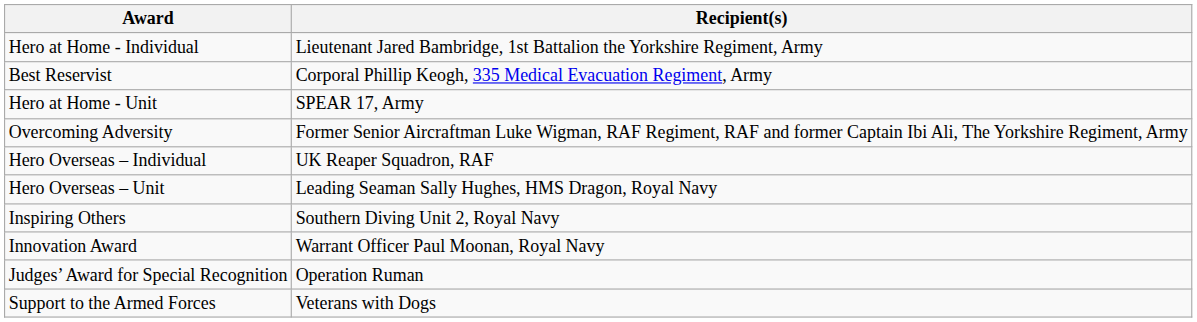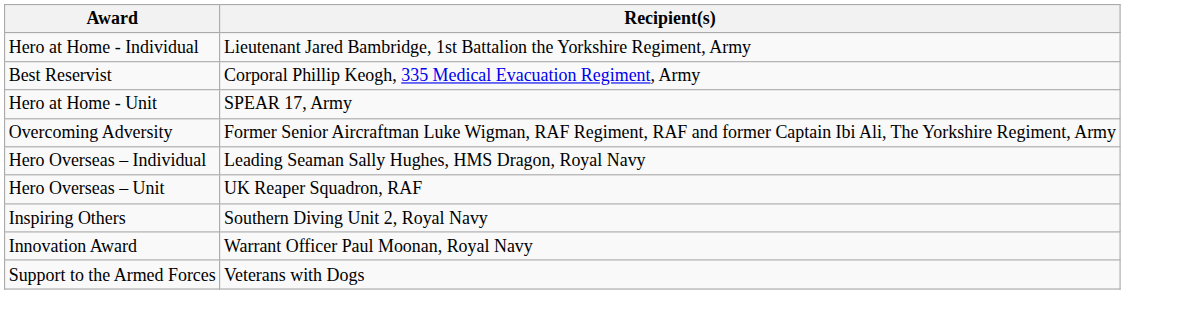 <table class="wikitable" border="1">
 <tr>
 <th>Award</th>
 <th>Recipient(s)</th>
 </tr>
 <tr>
 <td>Hero at Home - Individual</td>
 <td>Lieutenant Jared Bambridge, 1st Battalion the Yorkshire Regiment, Army</td>
 </tr>
 <tr>
 <td>Best Reservist</td>
 <td>Corporal Phillip Keogh, <a href='#'>335 Medical Evacuation Regiment</a>, Army</td>
 </tr>
 <tr>
 <td>Hero at Home - Unit</td>
 <td>SPEAR 17, Army</td>
 </tr>
 <tr>
 <td>Overcoming Adversity</td>
 <td>Former Senior Aircraftman Luke Wigman, RAF Regiment, RAF and former Captain Ibi Ali, The Yorkshire Regiment, Army</td>
 </tr>
 <tr>
 <td>Hero Overseas – Individual</td>
-<td>UK Reaper Squadron, RAF</td>
+<td>Leading Seaman Sally Hughes, HMS Dragon, Royal Navy</td>
 </tr>
 <tr>
 <td>Hero Overseas – Unit</td>
-<td>Leading Seaman Sally Hughes, HMS Dragon, Royal Navy</td>
+<td>UK Reaper Squadron, RAF</td>
 </tr>
 <tr>
 <td>Inspiring Others</td>
 <td>Southern Diving Unit 2, Royal Navy</td>
 </tr>
 <tr>
 <td>Innovation Award</td>
 <td>Warrant Officer Paul Moonan, Royal Navy</td>
 </tr>
 <tr>
-<td>Judges’ Award for Special Recognition</td>
-<td>Operation Ruman</td>
-</tr>
-<tr>
 <td>Support to the Armed Forces</td>
 <td>Veterans with Dogs</td>
 </tr>
 </table>
